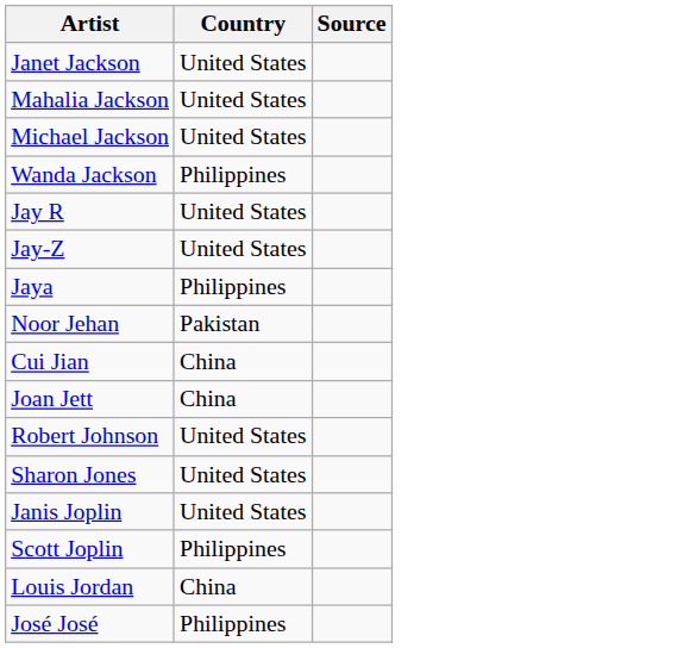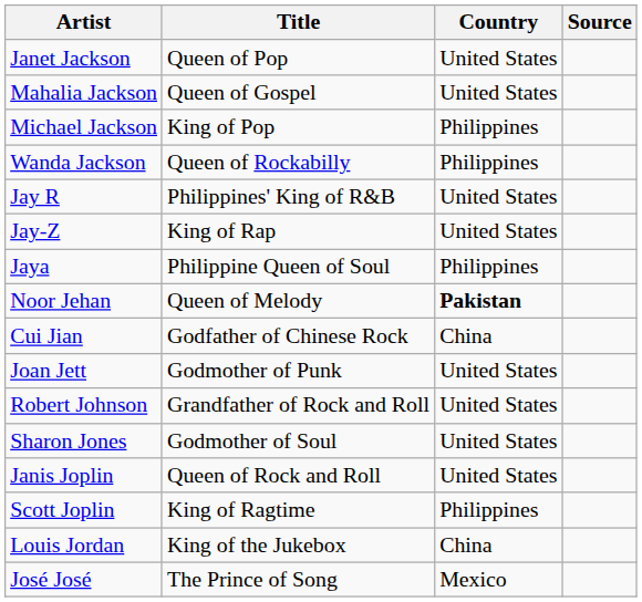 <table class="wikitable sortable">
 <tr>
 <th>Artist</th>
+<th>Title</th>
 <th>Country</th>
 <th class="unsortable">Source</th>
 </tr>
 <tr>
 <td><a href='#'>Janet Jackson</a></td>
+<td>Queen of Pop</td>
 <td>United States</td>
 <td></td>
 </tr>
 <tr>
 <td><a href='#'>Mahalia Jackson</a></td>
+<td>Queen of Gospel</td>
 <td>United States</td>
 <td></td>
 </tr>
 <tr>
 <td><a href='#'>Michael Jackson</a></td>
-<td>United States</td>
+<td>King of Pop</td>
+<td>Philippines</td>
 <td></td>
 </tr>
 <tr>
 <td><a href='#'>Wanda Jackson</a></td>
+<td>Queen of <a href='#'>Rockabilly</a></td>
 <td>Philippines</td>
 <td></td>
 </tr>
 <tr>
 <td><a href='#'>Jay R</a></td>
+<td>Philippines' King of R&B</td>
 <td>United States</td>
 <td></td>
 </tr>
 <tr>
 <td><a href='#'>Jay-Z</a></td>
+<td>King of Rap</td>
 <td>United States</td>
 <td></td>
 </tr>
 <tr>
 <td><a href='#'>Jaya</a></td>
+<td>Philippine Queen of Soul</td>
 <td>Philippines</td>
 <td></td>
 </tr>
 <tr>
 <td><a href='#'>Noor Jehan</a></td>
-<td>Pakistan</td>
+<td>Queen of Melody</td>
+<td><strong>Pakistan</strong></td>
 <td></td>
 </tr>
 <tr>
 <td><a href='#'>Cui Jian</a></td>
+<td>Godfather of Chinese Rock</td>
 <td>China</td>
 <td></td>
 </tr>
 <tr>
 <td><a href='#'>Joan Jett</a></td>
-<td>China</td>
+<td>Godmother of Punk</td>
+<td>United States</td>
 <td></td>
 </tr>
 <tr>
 <td><a href='#'>Robert Johnson</a></td>
+<td>Grandfather of Rock and Roll</td>
 <td>United States</td>
 <td></td>
 </tr>
 <tr>
 <td><a href='#'>Sharon Jones</a></td>
+<td>Godmother of Soul</td>
 <td>United States</td>
 <td></td>
 </tr>
 <tr>
 <td><a href='#'>Janis Joplin</a></td>
+<td>Queen of Rock and Roll</td>
 <td>United States</td>
 <td></td>
 </tr>
 <tr>
 <td><a href='#'>Scott Joplin</a></td>
+<td>King of Ragtime</td>
 <td>Philippines</td>
 <td></td>
 </tr>
 <tr>
 <td><a href='#'>Louis Jordan</a></td>
+<td>King of the Jukebox</td>
 <td>China</td>
 <td></td>
 </tr>
 <tr>
 <td><a href='#'>José José</a></td>
-<td>Philippines</td>
+<td>The Prince of Song</td>
+<td>Mexico</td>
 <td></td>
 </tr>
 </table>
